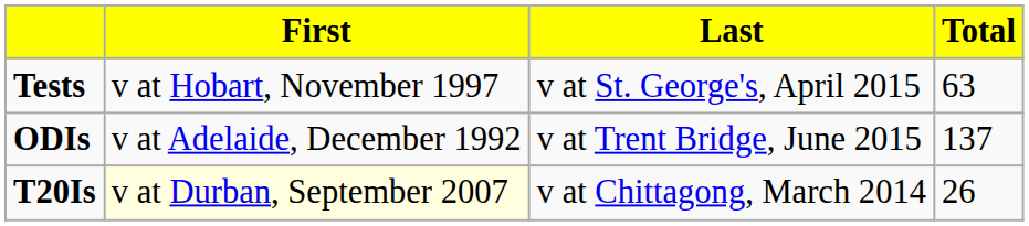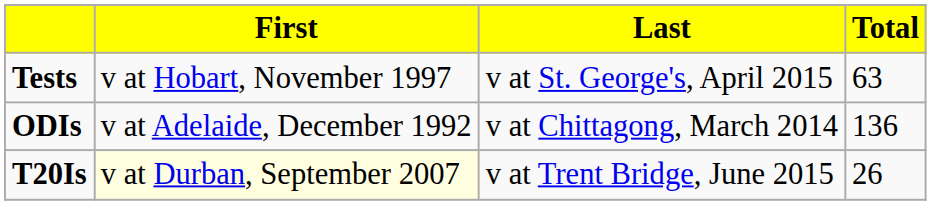 <table class="wikitable">
 <tr>
 <th style="background:yellow;"></th>
 <th style="background:yellow;">First</th>
 <th style="background:yellow;">Last</th>
 <th style="background:yellow;">Total</th>
 </tr>
 <tr>
 <td><strong>Tests</strong></td>
 <td> v  at <a href='#'>Hobart</a>, November 1997</td>
 <td> v  at <a href='#'>St. George's</a>, April 2015</td>
 <td>63</td>
 </tr>
 <tr>
 <td><strong>ODIs</strong></td>
 <td> v  at <a href='#'>Adelaide</a>, December 1992</td>
-<td> v  at <a href='#'>Trent Bridge</a>, June 2015</td>
-<td>137</td>
+<td> v  at <a href='#'>Chittagong</a>, March 2014</td>
+<td>136</td>
 </tr>
 <tr>
 <td><strong>T20Is</strong></td>
 <td style="background: lightyellow;"> v  at <a href='#'>Durban</a>, September 2007</td>
-<td> v  at <a href='#'>Chittagong</a>, March 2014</td>
+<td> v  at <a href='#'>Trent Bridge</a>, June 2015</td>
 <td>26</td>
 </tr>
 </table>
